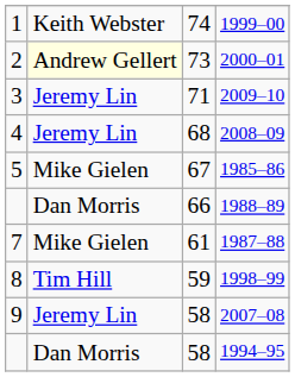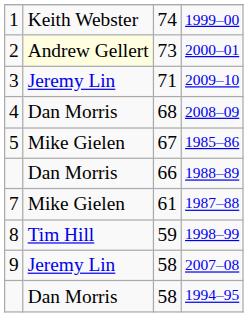 <table class="wikitable">
 <tr>
 </tr>
 <tr>
 <td>1</td>
 <td>Keith Webster</td>
 <td>74</td>
 <td style="font-size:80%;"><a href='#'>1999–00</a></td>
 </tr>
 <tr>
 <td>2</td>
 <td style="background: lightyellow;">Andrew Gellert</td>
 <td>73</td>
 <td style="font-size:80%;"><a href='#'>2000–01</a></td>
 </tr>
 <tr>
 <td>3</td>
 <td><a href='#'>Jeremy Lin</a></td>
 <td>71</td>
 <td style="font-size:80%;"><a href='#'>2009–10</a></td>
 </tr>
 <tr>
 <td>4</td>
-<td><a href='#'>Jeremy Lin</a></td>
+<td>Dan Morris</td>
 <td>68</td>
 <td style="font-size:80%;"><a href='#'>2008–09</a></td>
 </tr>
 <tr>
 <td>5</td>
 <td>Mike Gielen</td>
 <td>67</td>
 <td style="font-size:80%;"><a href='#'>1985–86</a></td>
 </tr>
 <tr>
 <td></td>
 <td>Dan Morris</td>
 <td>66</td>
 <td style="font-size:80%;"><a href='#'>1988–89</a></td>
 </tr>
 <tr>
 <td>7</td>
 <td>Mike Gielen</td>
 <td>61</td>
 <td style="font-size:80%;"><a href='#'>1987–88</a></td>
 </tr>
 <tr>
 <td>8</td>
 <td><a href='#'>Tim Hill</a></td>
 <td>59</td>
 <td style="font-size:80%;"><a href='#'>1998–99</a></td>
 </tr>
 <tr>
 <td>9</td>
 <td><a href='#'>Jeremy Lin</a></td>
 <td>58</td>
 <td style="font-size:80%;"><a href='#'>2007–08</a></td>
 </tr>
 <tr>
 <td></td>
 <td>Dan Morris</td>
 <td>58</td>
 <td style="font-size:80%;"><a href='#'>1994–95</a></td>
 </tr>
 </table>
